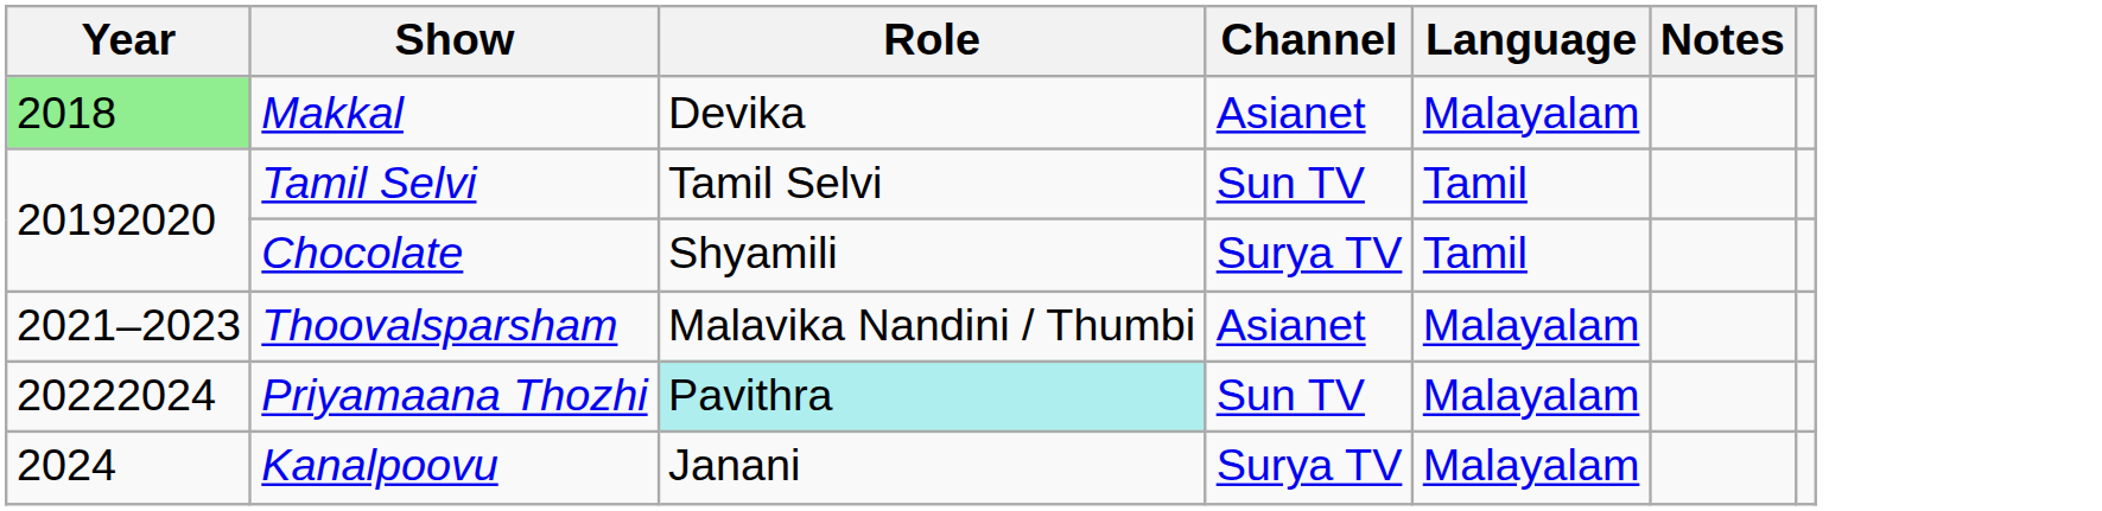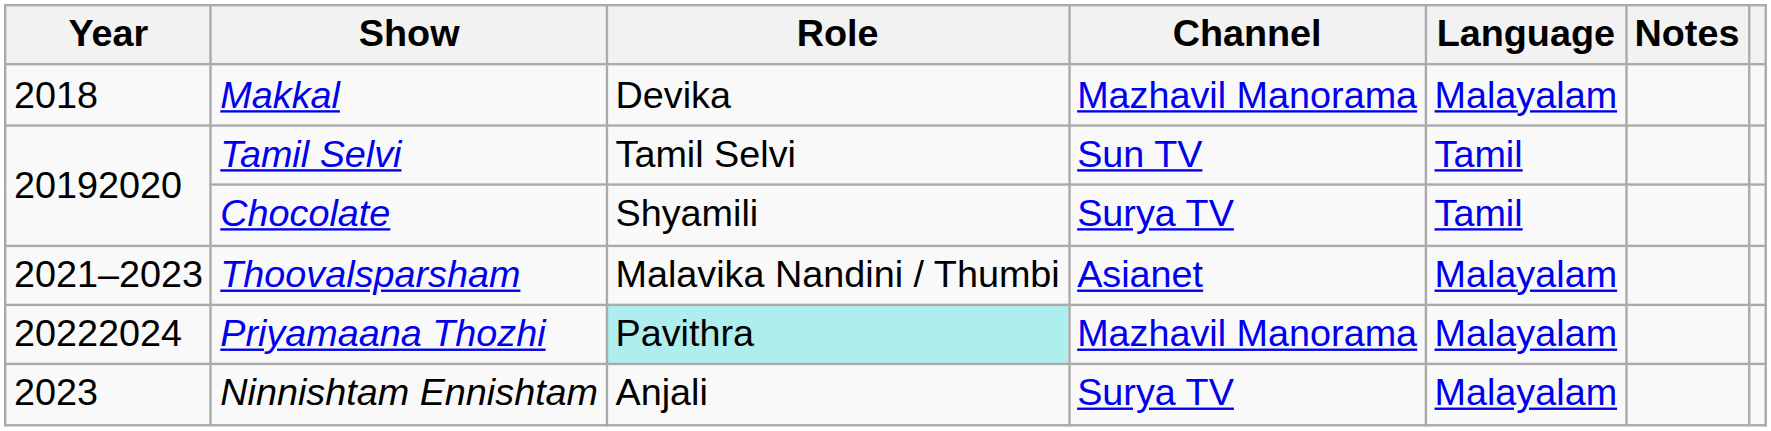 <table class="wikitable sortable">
 <tr>
 <th>Year</th>
 <th>Show</th>
 <th>Role</th>
 <th>Channel</th>
 <th>Language</th>
 <th>Notes</th>
 <th></th>
 </tr>
 <tr>
-<td style="background: lightgreen;">2018</td>
+<td>2018</td>
 <td><em><a href='#'>Makkal</a></em></td>
 <td>Devika</td>
-<td><a href='#'>Asianet</a></td>
+<td><a href='#'>Mazhavil Manorama</a></td>
 <td><a href='#'>Malayalam</a></td>
 <td></td>
 <td></td>
 </tr>
 <tr>
 <td rowspan=2>20192020</td>
 <td><em><a href='#'>Tamil Selvi</a></em></td>
 <td>Tamil Selvi</td>
 <td><a href='#'>Sun TV</a></td>
 <td><a href='#'>Tamil</a></td>
 <td></td>
 <td></td>
 </tr>
 <tr>
 <td><em><a href='#'>Chocolate</a></em></td>
 <td>Shyamili</td>
 <td><a href='#'>Surya TV</a></td>
 <td><a href='#'>Tamil</a></td>
 <td></td>
 <td></td>
 </tr>
 <tr>
 <td>2021–2023</td>
 <td><em><a href='#'>Thoovalsparsham</a></em></td>
 <td>Malavika Nandini / Thumbi</td>
 <td><a href='#'>Asianet</a></td>
 <td><a href='#'>Malayalam</a></td>
 <td></td>
 <td></td>
 </tr>
 <tr>
 <td>20222024</td>
 <td><em><a href='#'>Priyamaana Thozhi</a></em></td>
 <td style="background: paleturquoise;">Pavithra</td>
-<td><a href='#'>Sun TV</a></td>
+<td><a href='#'>Mazhavil Manorama</a></td>
 <td><a href='#'>Malayalam</a></td>
 <td></td>
 <td></td>
 </tr>
 <tr>
-<td>2024</td>
-<td><em><a href='#'>Kanalpoovu</a></em></td>
-<td>Janani</td>
+<td>2023</td>
+<td><em>Ninnishtam Ennishtam</em></td>
+<td>Anjali</td>
 <td><a href='#'>Surya TV</a></td>
 <td><a href='#'>Malayalam</a></td>
 <td></td>
 <td></td>
 </tr>
 </table>
